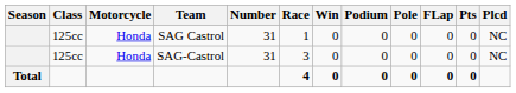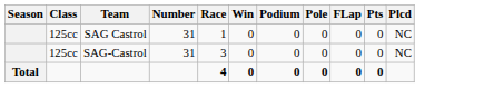 <table class="wikitable">
 <tr>
 <th>Season</th>
 <th>Class</th>
-<th>Motorcycle</th>
 <th>Team</th>
 <th>Number</th>
 <th>Race</th>
 <th>Win</th>
 <th>Podium</th>
 <th>Pole</th>
 <th>FLap</th>
 <th>Pts</th>
 <th>Plcd</th>
 </tr>
 <tr align="right">
 <th></th>
 <td>125cc</td>
-<td><a href='#'>Honda</a></td>
 <td>SAG Castrol</td>
 <td>31</td>
 <td>1</td>
 <td>0</td>
 <td>0</td>
 <td>0</td>
 <td>0</td>
 <td>0</td>
 <td>NC</td>
 </tr>
 <tr align="right">
 <th></th>
 <td>125cc</td>
-<td><a href='#'>Honda</a></td>
 <td>SAG-Castrol</td>
 <td>31</td>
 <td>3</td>
 <td>0</td>
 <td>0</td>
 <td>0</td>
 <td>0</td>
 <td>0</td>
 <td>NC</td>
 </tr>
 <tr align="right">
 <th>Total</th>
 <td></td>
 <td></td>
 <td></td>
-<td></td>
 <td><strong>4</strong></td>
 <td><strong>0</strong></td>
 <td><strong>0</strong></td>
 <td><strong>0</strong></td>
 <td><strong>0</strong></td>
 <td><strong>0</strong></td>
 <td></td>
 </tr>
 </table>
